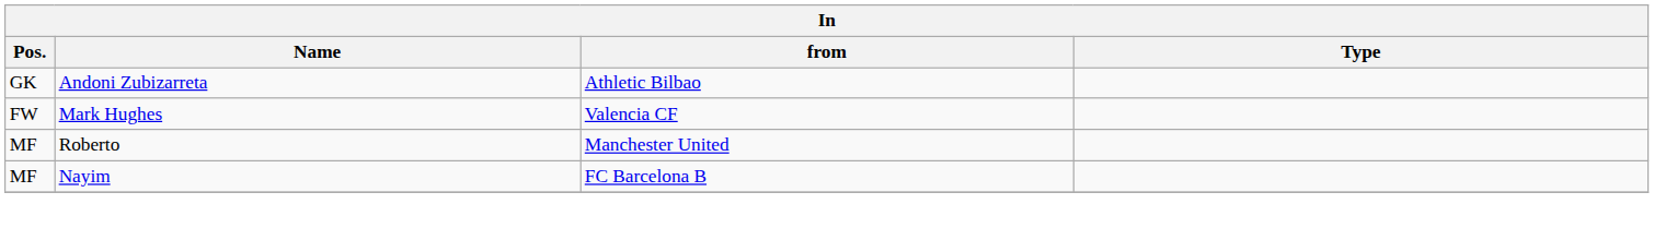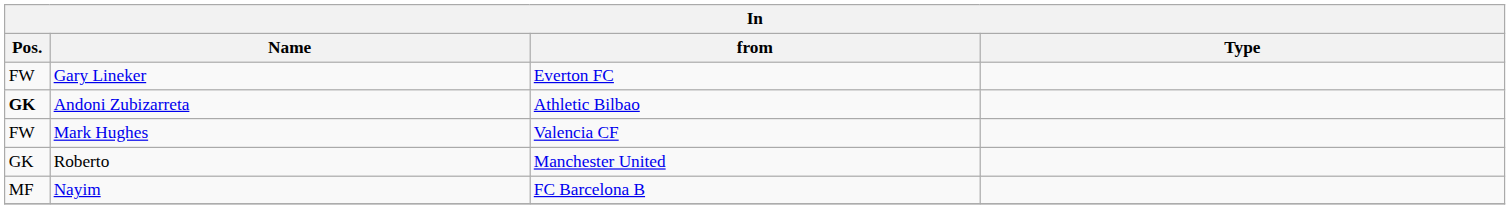 <table class="wikitable" style="font-size:90%;width:99%;">
 <tr>
 <th colspan="4">In</th>
 </tr>
 <tr>
 <th width=3%>Pos.</th>
 <th width=32%>Name</th>
 <th width=30%>from</th>
 <th width=35%>Type</th>
 </tr>
 <tr>
-<td>GK</td>
+<td>FW</td>
+<td><a href='#'>Gary Lineker</a></td>
+<td><a href='#'>Everton FC</a></td>
+<td></td>
+</tr>
+<tr>
+<td><strong>GK</strong></td>
 <td><a href='#'>Andoni Zubizarreta</a></td>
 <td><a href='#'>Athletic Bilbao</a></td>
 <td></td>
 </tr>
 <tr>
 <td>FW</td>
 <td><a href='#'>Mark Hughes</a></td>
 <td><a href='#'>Valencia CF</a></td>
 <td></td>
 </tr>
 <tr>
-<td>MF</td>
+<td>GK</td>
 <td>Roberto</td>
 <td><a href='#'>Manchester United</a></td>
 <td></td>
 </tr>
 <tr>
 <td>MF</td>
 <td><a href='#'>Nayim</a></td>
 <td><a href='#'>FC Barcelona B</a></td>
 <td></td>
 </tr>
 <tr>
 </tr>
 </table>
